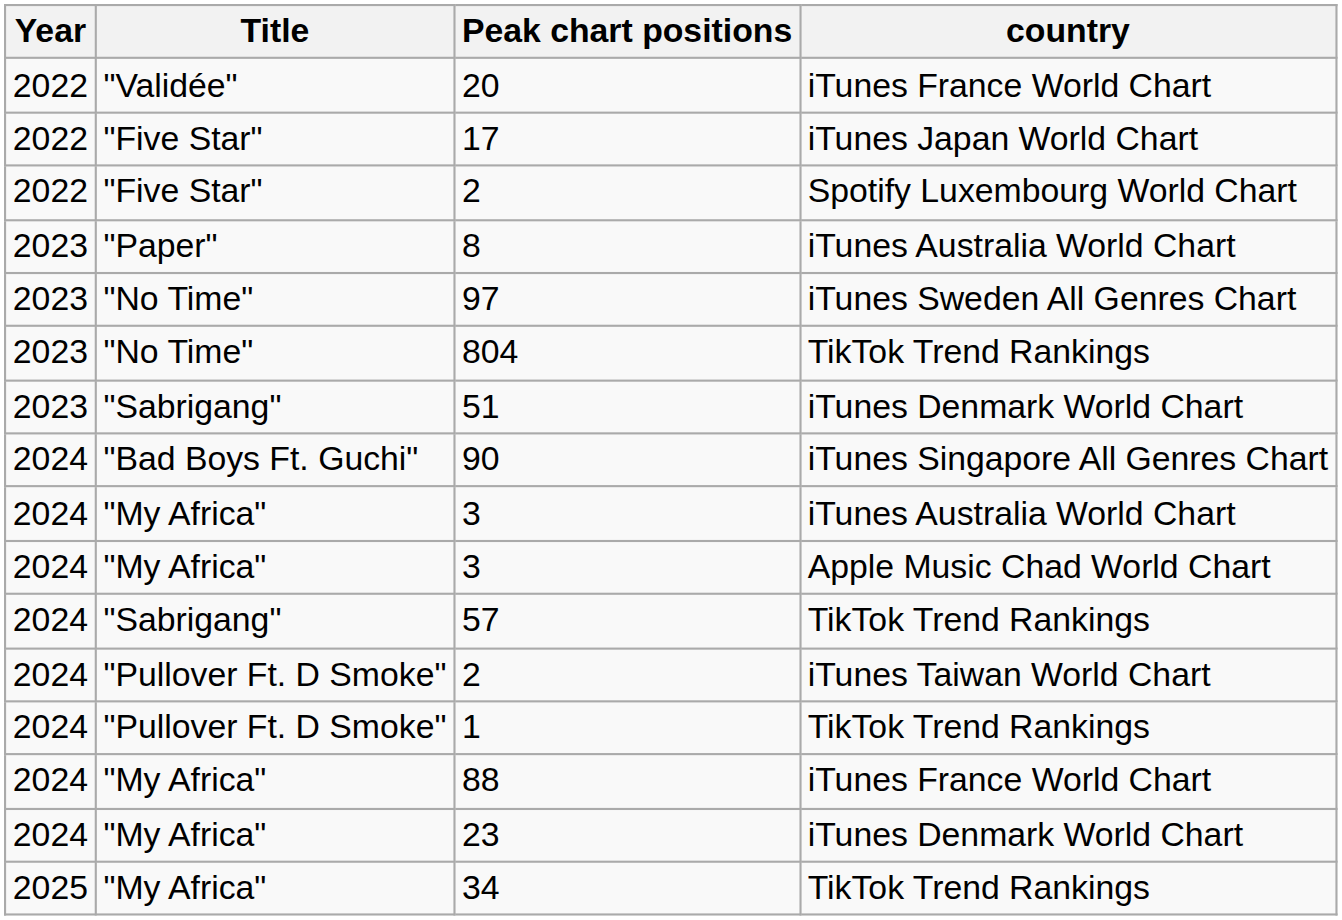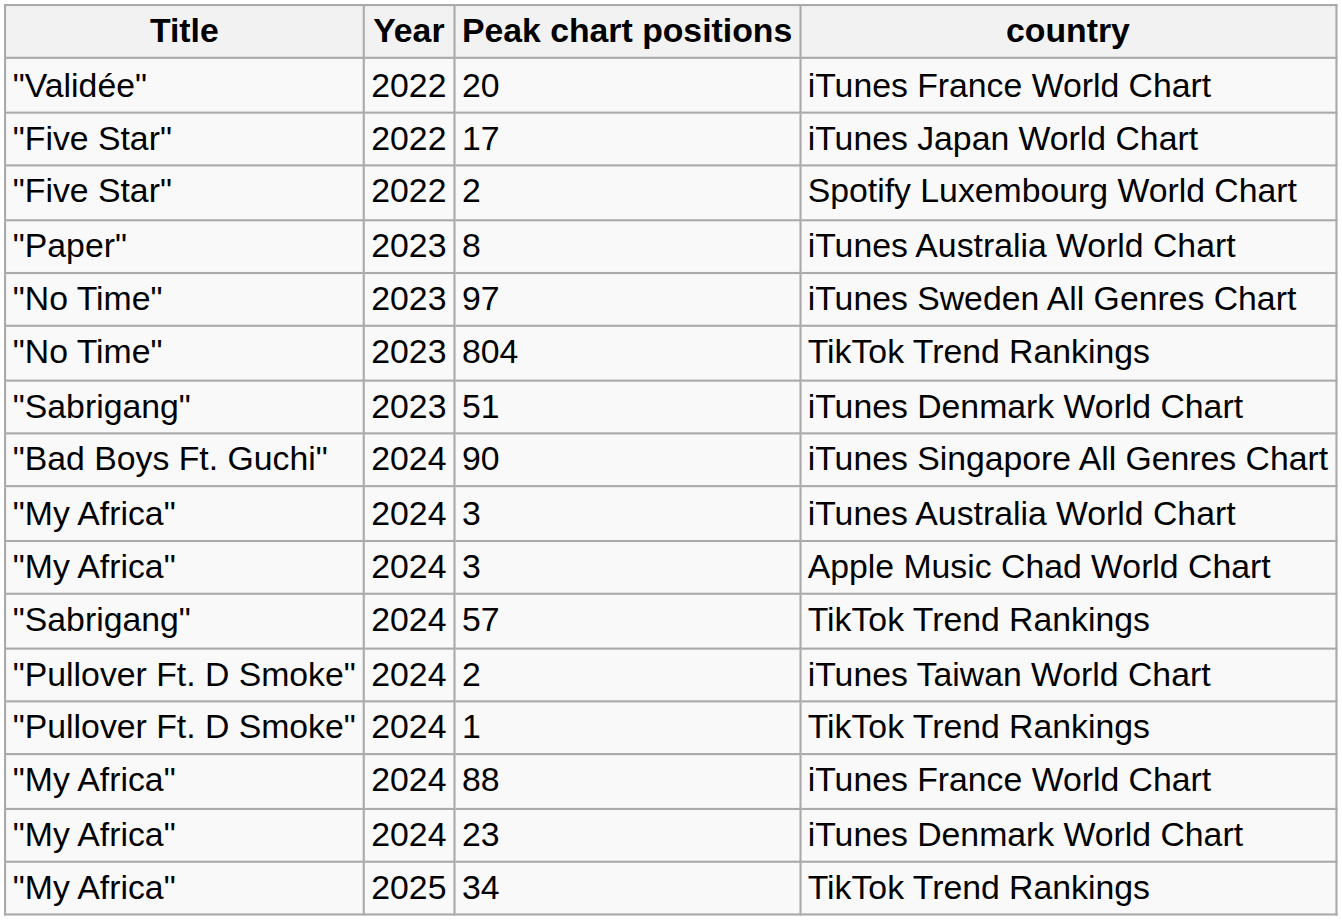 <table class="wikitable sortable">
 <tr>
+<th>Title</th>
 <th>Year</th>
-<th>Title</th>
 <th>Peak chart positions</th>
 <th>country</th>
 </tr>
 <tr>
+<td>"Validée"</td>
 <td>2022</td>
-<td>"Validée"</td>
 <td>20</td>
 <td>iTunes France World Chart</td>
 </tr>
 <tr>
+<td>"Five Star"</td>
 <td>2022</td>
-<td>"Five Star"</td>
 <td>17</td>
 <td>iTunes Japan World Chart</td>
 </tr>
 <tr>
+<td>"Five Star"</td>
 <td>2022</td>
-<td>"Five Star"</td>
 <td>2</td>
 <td>Spotify Luxembourg World Chart</td>
 </tr>
 <tr>
+<td>"Paper"</td>
 <td>2023</td>
-<td>"Paper"</td>
 <td>8</td>
 <td>iTunes Australia World Chart</td>
 </tr>
 <tr>
+<td>"No Time"</td>
 <td>2023</td>
-<td>"No Time"</td>
 <td>97</td>
 <td>iTunes Sweden All Genres Chart</td>
 </tr>
 <tr>
+<td>"No Time"</td>
 <td>2023</td>
-<td>"No Time"</td>
 <td>804</td>
 <td>TikTok Trend Rankings</td>
 </tr>
 <tr>
+<td>"Sabrigang"</td>
 <td>2023</td>
-<td>"Sabrigang"</td>
 <td>51</td>
 <td>iTunes Denmark World Chart</td>
 </tr>
 <tr>
+<td>"Bad Boys Ft. Guchi"</td>
 <td>2024</td>
-<td>"Bad Boys Ft. Guchi"</td>
 <td>90</td>
 <td>iTunes Singapore All Genres Chart</td>
 </tr>
 <tr>
+<td>"My Africa"</td>
 <td>2024</td>
-<td>"My Africa"</td>
 <td>3</td>
 <td>iTunes Australia World Chart</td>
 </tr>
 <tr>
+<td>"My Africa"</td>
 <td>2024</td>
-<td>"My Africa"</td>
 <td>3</td>
 <td>Apple Music Chad World Chart</td>
 </tr>
 <tr>
+<td>"Sabrigang"</td>
 <td>2024</td>
-<td>"Sabrigang"</td>
 <td>57</td>
 <td>TikTok Trend Rankings</td>
 </tr>
 <tr>
+<td>"Pullover Ft. D Smoke"</td>
 <td>2024</td>
-<td>"Pullover Ft. D Smoke"</td>
 <td>2</td>
 <td>iTunes Taiwan World Chart</td>
 </tr>
 <tr>
+<td>"Pullover Ft. D Smoke"</td>
 <td>2024</td>
-<td>"Pullover Ft. D Smoke"</td>
 <td>1</td>
 <td>TikTok Trend Rankings</td>
 </tr>
 <tr>
+<td>"My Africa"</td>
 <td>2024</td>
-<td>"My Africa"</td>
 <td>88</td>
 <td>iTunes France World Chart</td>
 </tr>
 <tr>
+<td>"My Africa"</td>
 <td>2024</td>
-<td>"My Africa"</td>
 <td>23</td>
 <td>iTunes Denmark World Chart</td>
 </tr>
 <tr>
+<td>"My Africa"</td>
 <td>2025</td>
-<td>"My Africa"</td>
 <td>34</td>
 <td>TikTok Trend Rankings</td>
 </tr>
 </table>
